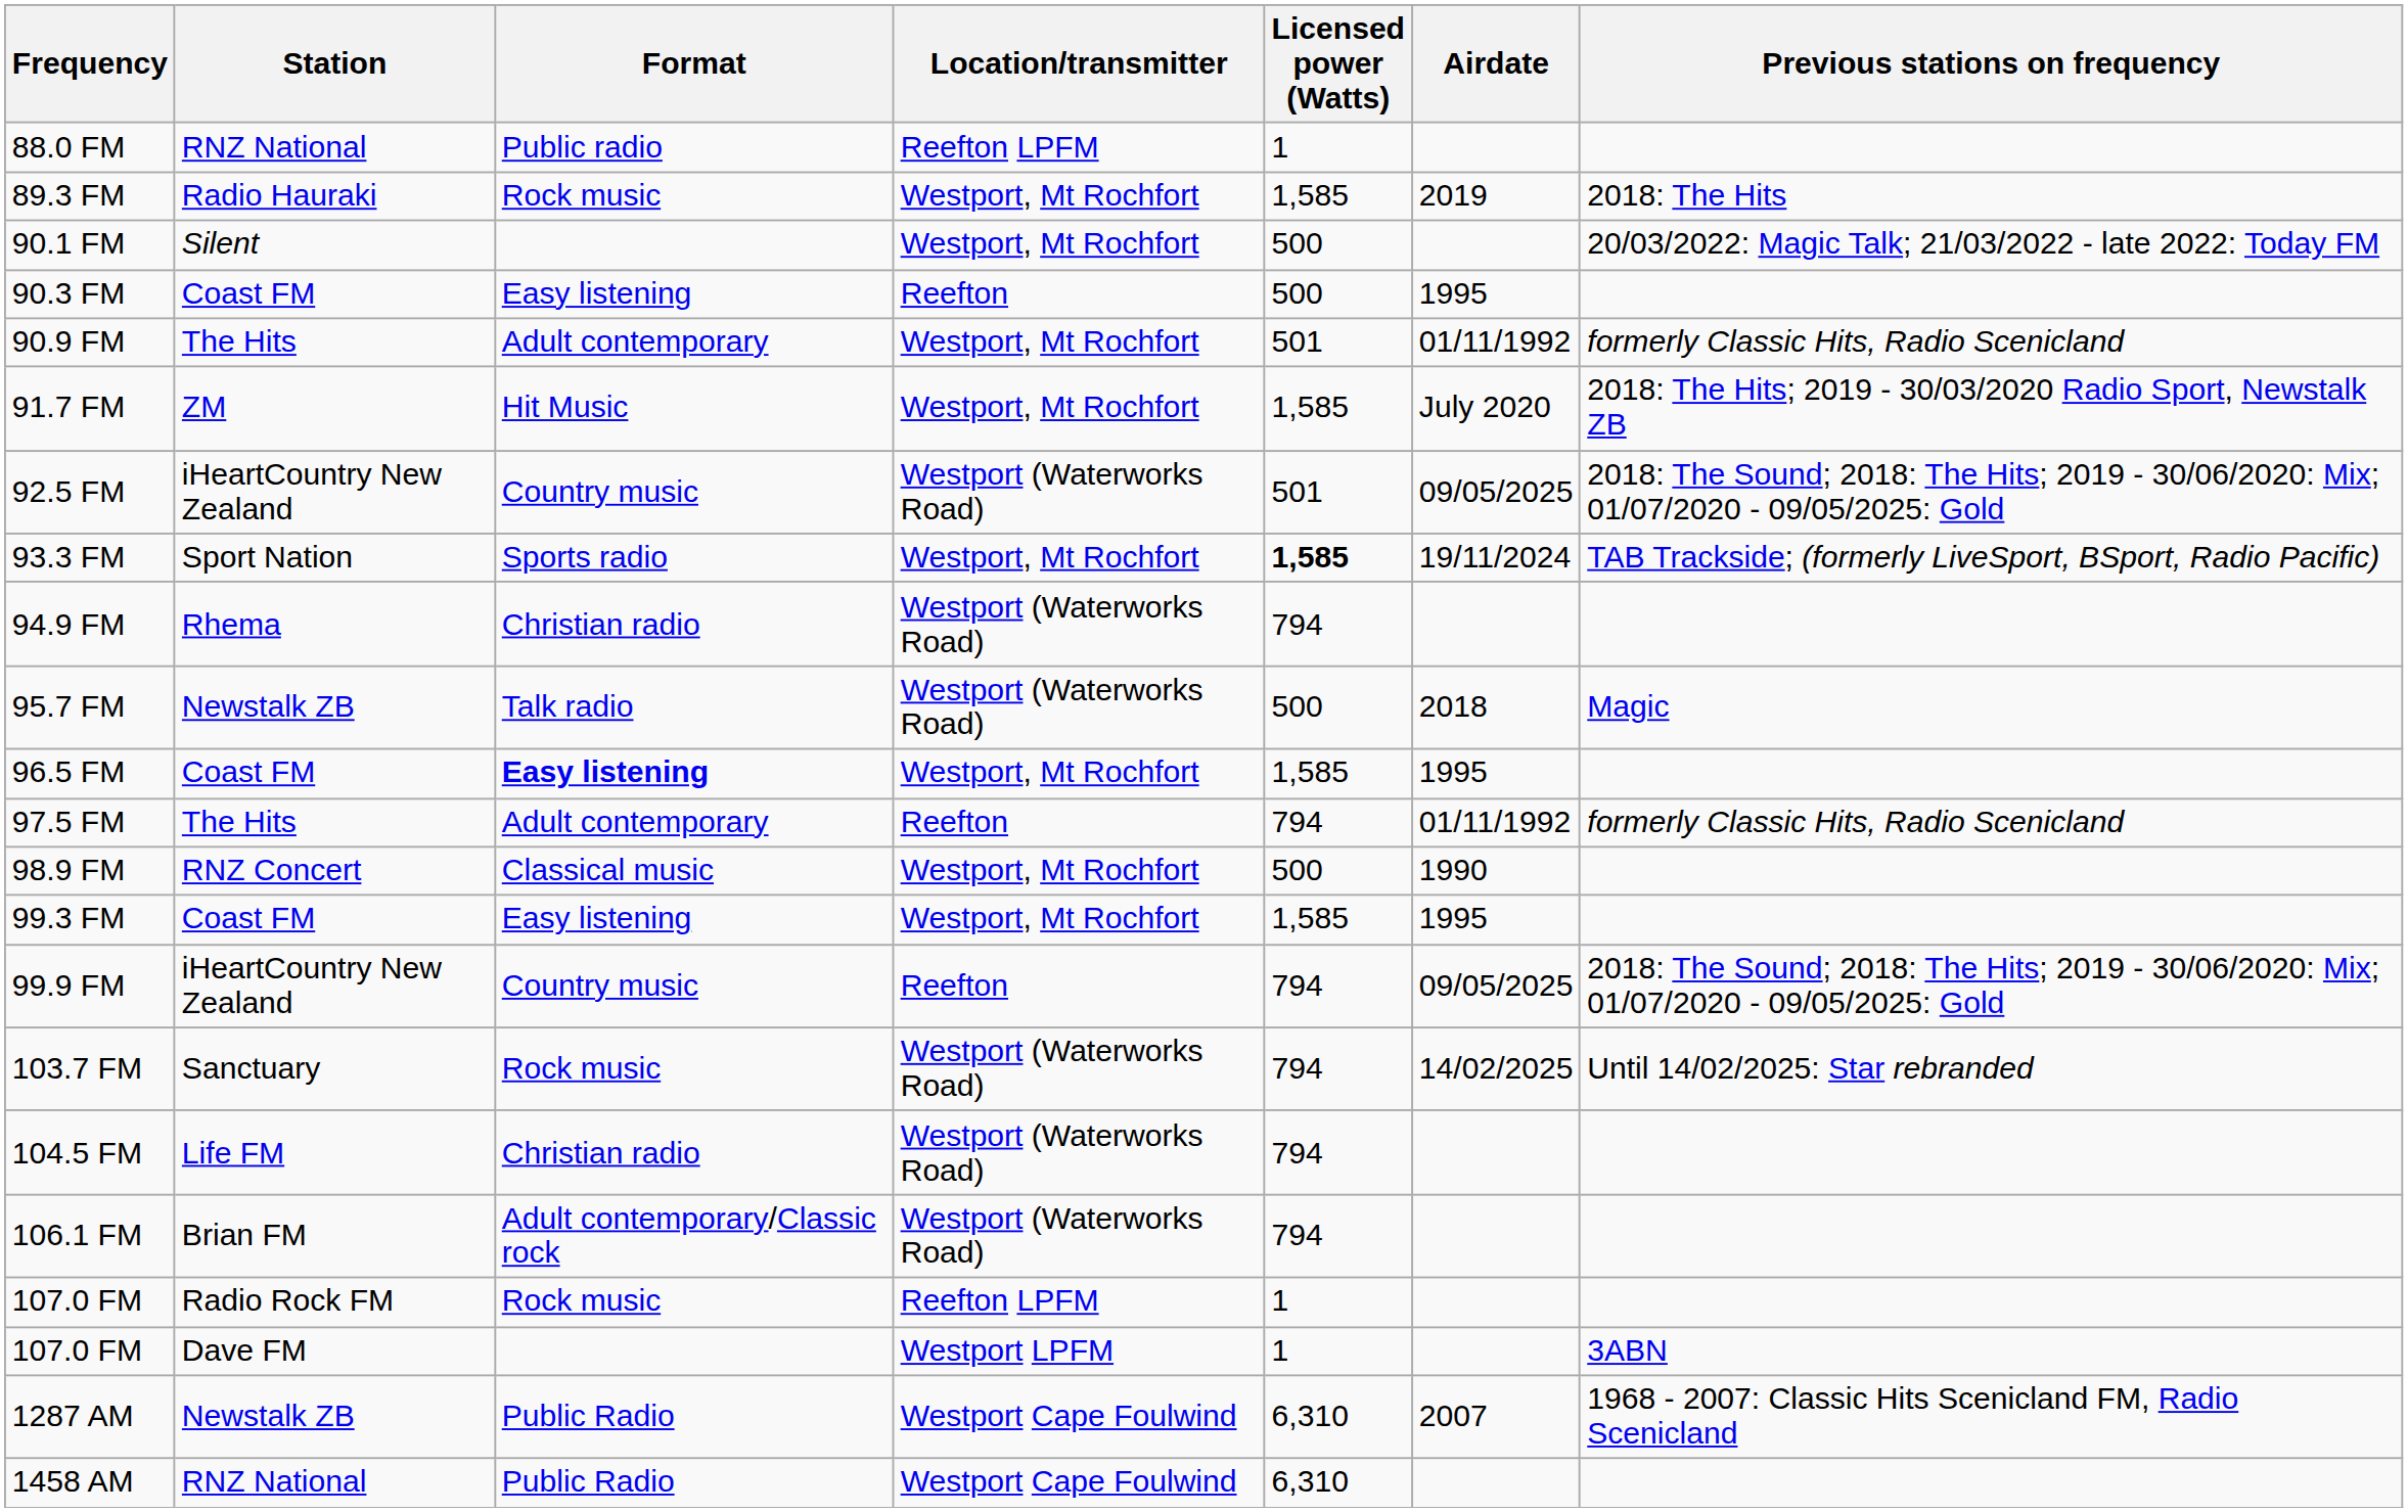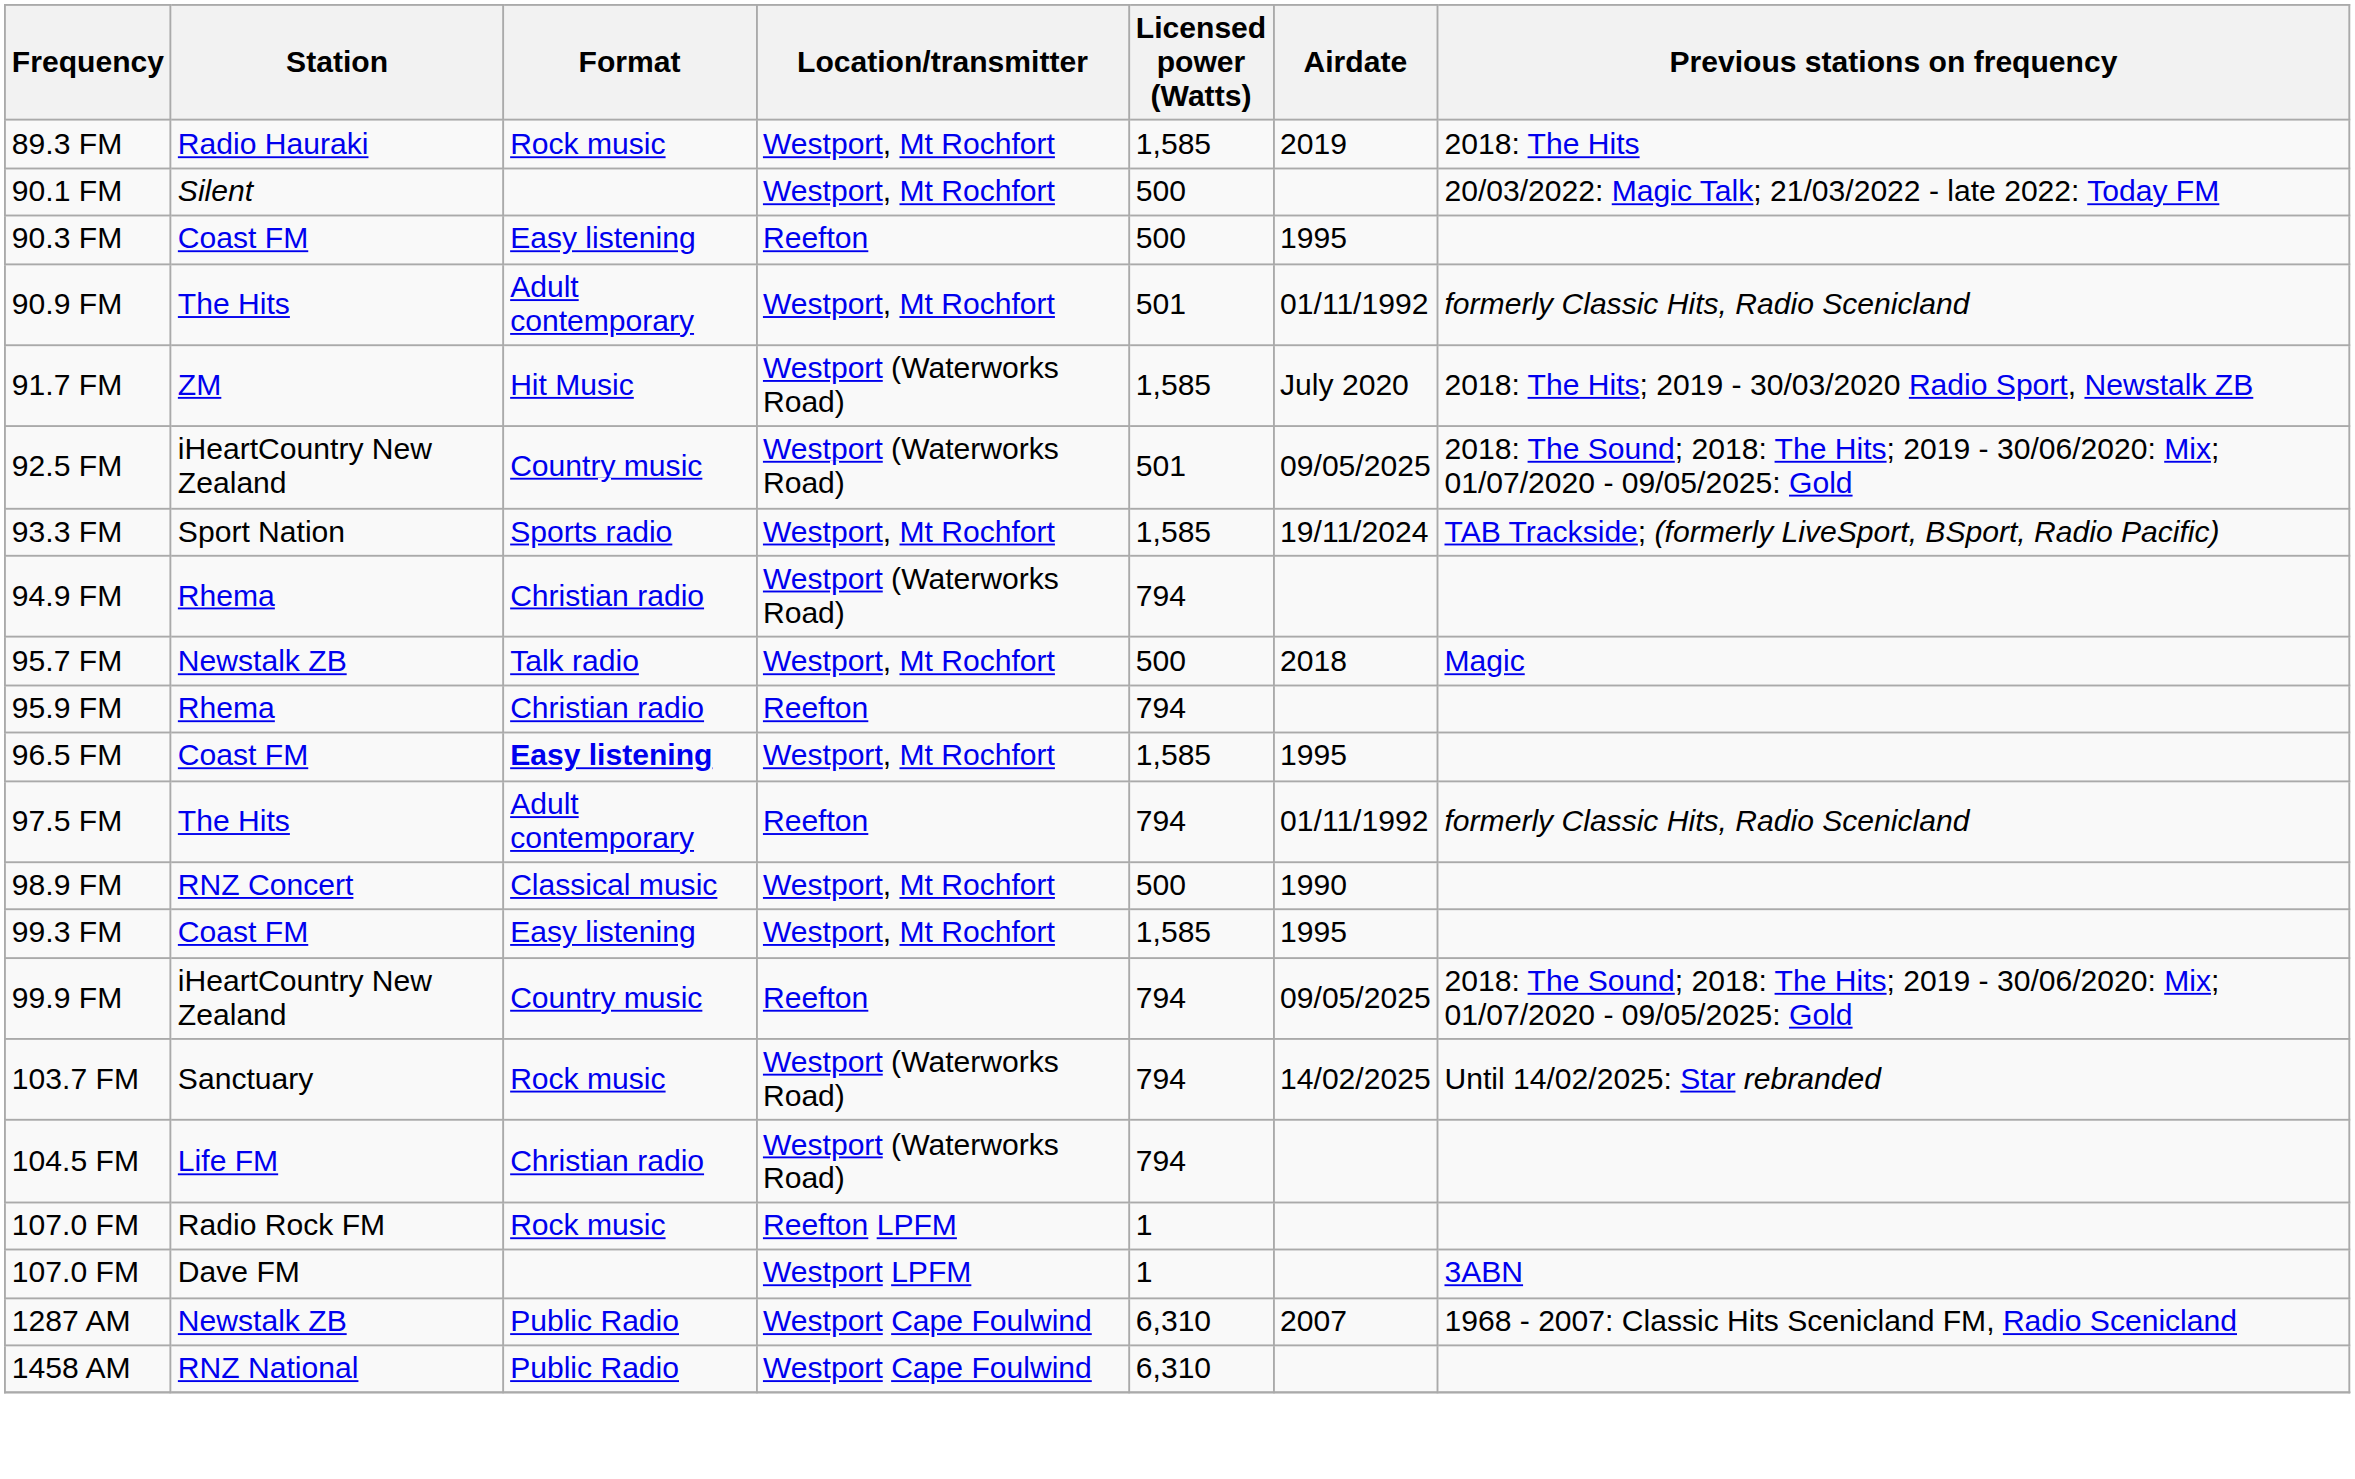 <table class="wikitable sortable defaultleft col5right">
 <tr>
 <th scope="col">Frequency<br></th>
 <th scope="col">Station</th>
 <th scope="col">Format</th>
 <th scope="col">Location/transmitter</th>
 <th scope="col">Licensed<br>power<br>(Watts)</th>
 <th scope="col">Airdate</th>
 <th scope="col">Previous stations on frequency</th>
-</tr>
-<tr>
-<td>88.0 FM</td>
-<td><a href='#'>RNZ National</a></td>
-<td><a href='#'>Public radio</a></td>
-<td><a href='#'>Reefton</a> <a href='#'>LPFM</a></td>
-<td>1</td>
-<td></td>
-<td></td>
 </tr>
 <tr>
 <td>89.3 FM</td>
 <td><a href='#'>Radio Hauraki</a></td>
 <td><a href='#'>Rock music</a></td>
 <td><a href='#'>Westport</a>, <a href='#'>Mt Rochfort</a></td>
 <td>1,585</td>
 <td>2019</td>
 <td>2018: <a href='#'>The Hits</a></td>
 </tr>
 <tr>
 <td>90.1 FM</td>
 <td><em>Silent</em></td>
 <td></td>
 <td><a href='#'>Westport</a>, <a href='#'>Mt Rochfort</a></td>
 <td>500</td>
 <td></td>
 <td>20/03/2022: <a href='#'>Magic Talk</a>; 21/03/2022 - late 2022: <a href='#'>Today FM</a></td>
 </tr>
 <tr>
 <td>90.3 FM</td>
 <td><a href='#'>Coast FM</a></td>
 <td><a href='#'>Easy listening</a></td>
 <td><a href='#'>Reefton</a></td>
 <td>500</td>
 <td>1995</td>
 <td></td>
 </tr>
 <tr>
 <td>90.9 FM</td>
 <td><a href='#'>The Hits</a></td>
 <td><a href='#'>Adult contemporary</a></td>
 <td><a href='#'>Westport</a>, <a href='#'>Mt Rochfort</a></td>
 <td>501</td>
 <td>01/11/1992</td>
 <td><em>formerly Classic Hits, Radio Scenicland</em></td>
 </tr>
 <tr>
 <td>91.7 FM</td>
 <td><a href='#'>ZM</a></td>
 <td><a href='#'>Hit Music</a></td>
-<td><a href='#'>Westport</a>, <a href='#'>Mt Rochfort</a></td>
+<td><a href='#'>Westport</a> (Waterworks Road)</td>
 <td>1,585</td>
 <td>July 2020</td>
 <td>2018: <a href='#'>The Hits</a>; 2019 - 30/03/2020 <a href='#'>Radio Sport</a>, <a href='#'>Newstalk ZB</a></td>
 </tr>
 <tr>
 <td>92.5 FM</td>
 <td>iHeartCountry New Zealand</td>
 <td><a href='#'>Country music</a></td>
 <td><a href='#'>Westport</a> (Waterworks Road)</td>
 <td>501</td>
 <td>09/05/2025</td>
 <td>2018: <a href='#'>The Sound</a>; 2018: <a href='#'>The Hits</a>;  2019 - 30/06/2020: <a href='#'>Mix</a>; 01/07/2020 - 09/05/2025: <a href='#'>Gold</a></td>
 </tr>
 <tr>
 <td>93.3 FM</td>
 <td>Sport Nation</td>
 <td><a href='#'>Sports radio</a></td>
 <td><a href='#'>Westport</a>, <a href='#'>Mt Rochfort</a></td>
-<td><strong>1,585</strong></td>
+<td>1,585</td>
 <td>19/11/2024</td>
 <td><a href='#'>TAB Trackside</a>; <em>(formerly LiveSport, BSport, Radio Pacific)</em></td>
 </tr>
 <tr>
 <td>94.9 FM</td>
 <td><a href='#'>Rhema</a></td>
 <td><a href='#'>Christian radio</a></td>
 <td><a href='#'>Westport</a> (Waterworks Road)</td>
 <td>794</td>
 <td></td>
 <td></td>
 </tr>
 <tr>
 <td>95.7 FM</td>
 <td><a href='#'>Newstalk ZB</a></td>
 <td><a href='#'>Talk radio</a></td>
-<td><a href='#'>Westport</a> (Waterworks Road)</td>
+<td><a href='#'>Westport</a>, <a href='#'>Mt Rochfort</a></td>
 <td>500</td>
 <td>2018</td>
 <td><a href='#'>Magic</a></td>
+</tr>
+<tr>
+<td>95.9 FM</td>
+<td><a href='#'>Rhema</a></td>
+<td><a href='#'>Christian radio</a></td>
+<td><a href='#'>Reefton</a></td>
+<td>794</td>
+<td></td>
+<td></td>
 </tr>
 <tr>
 <td>96.5 FM</td>
 <td><a href='#'>Coast FM</a></td>
 <td><strong><a href='#'>Easy listening</a></strong></td>
 <td><a href='#'>Westport</a>, <a href='#'>Mt Rochfort</a></td>
 <td>1,585</td>
 <td>1995</td>
 <td></td>
 </tr>
 <tr>
 <td>97.5 FM</td>
 <td><a href='#'>The Hits</a></td>
 <td><a href='#'>Adult contemporary</a></td>
 <td><a href='#'>Reefton</a></td>
 <td>794</td>
 <td>01/11/1992</td>
 <td><em>formerly Classic Hits, Radio Scenicland</em></td>
 </tr>
 <tr>
 <td>98.9 FM</td>
 <td><a href='#'>RNZ Concert</a></td>
 <td><a href='#'>Classical music</a></td>
 <td><a href='#'>Westport</a>, <a href='#'>Mt Rochfort</a></td>
 <td>500</td>
 <td>1990</td>
 <td></td>
 </tr>
 <tr>
 <td>99.3 FM</td>
 <td><a href='#'>Coast FM</a></td>
 <td><a href='#'>Easy listening</a></td>
 <td><a href='#'>Westport</a>, <a href='#'>Mt Rochfort</a></td>
 <td>1,585</td>
 <td>1995</td>
 <td></td>
 </tr>
 <tr>
 <td>99.9 FM</td>
 <td>iHeartCountry New Zealand</td>
 <td><a href='#'>Country music</a></td>
 <td><a href='#'>Reefton</a></td>
 <td>794</td>
 <td>09/05/2025</td>
 <td>2018: <a href='#'>The Sound</a>; 2018: <a href='#'>The Hits</a>; 2019 - 30/06/2020: <a href='#'>Mix</a>; 01/07/2020 - 09/05/2025: <a href='#'>Gold</a></td>
 </tr>
 <tr>
 <td>103.7 FM</td>
 <td>Sanctuary</td>
 <td><a href='#'>Rock music</a></td>
 <td><a href='#'>Westport</a> (Waterworks Road)</td>
 <td>794</td>
 <td>14/02/2025</td>
 <td>Until 14/02/2025: <a href='#'>Star</a> <em>rebranded</em></td>
 </tr>
 <tr>
 <td>104.5 FM</td>
 <td><a href='#'>Life FM</a></td>
 <td><a href='#'>Christian radio</a></td>
 <td><a href='#'>Westport</a> (Waterworks Road)</td>
 <td>794</td>
 <td></td>
 <td></td>
 </tr>
 <tr>
-<td>106.1 FM</td>
-<td>Brian FM</td>
-<td><a href='#'>Adult contemporary</a>/<a href='#'>Classic rock</a></td>
-<td><a href='#'>Westport</a> (Waterworks Road)</td>
-<td>794</td>
-<td></td>
-<td></td>
-</tr>
-<tr>
 <td>107.0 FM</td>
 <td>Radio Rock FM</td>
 <td><a href='#'>Rock music</a></td>
 <td><a href='#'>Reefton</a> <a href='#'>LPFM</a></td>
 <td>1</td>
 <td></td>
 <td></td>
 </tr>
 <tr>
 <td>107.0 FM</td>
 <td>Dave FM</td>
 <td></td>
 <td><a href='#'>Westport</a> <a href='#'>LPFM</a></td>
 <td>1</td>
 <td></td>
 <td><a href='#'>3ABN</a></td>
 </tr>
 <tr>
 <td>1287 AM</td>
 <td><a href='#'>Newstalk ZB</a></td>
 <td><a href='#'>Public Radio</a></td>
 <td><a href='#'>Westport</a> <a href='#'>Cape Foulwind</a></td>
 <td>6,310</td>
 <td>2007</td>
 <td>1968 - 2007: Classic Hits Scenicland FM, <a href='#'>Radio Scenicland</a></td>
 </tr>
 <tr>
 <td>1458 AM</td>
 <td><a href='#'>RNZ National</a></td>
 <td><a href='#'>Public Radio</a></td>
 <td><a href='#'>Westport</a> <a href='#'>Cape Foulwind</a></td>
 <td>6,310</td>
 <td></td>
 <td></td>
 </tr>
 <tr>
 </tr>
 </table>
